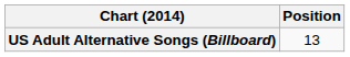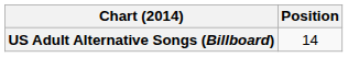 <table class="wikitable plainrowheaders" style="text-align:center">
 <tr>
 <th>Chart (2014)</th>
 <th>Position</th>
 </tr>
 <tr>
 <th scope="row">US Adult Alternative Songs (<em>Billboard</em>)</th>
-<td>13</td>
+<td>14</td>
 </tr>
 </table>
